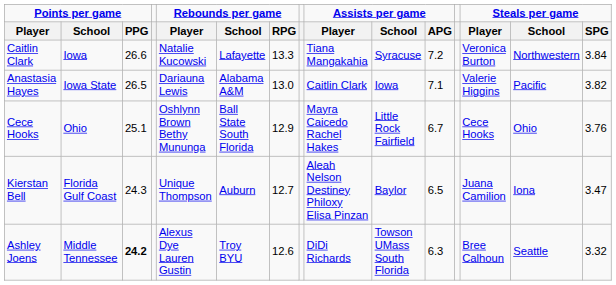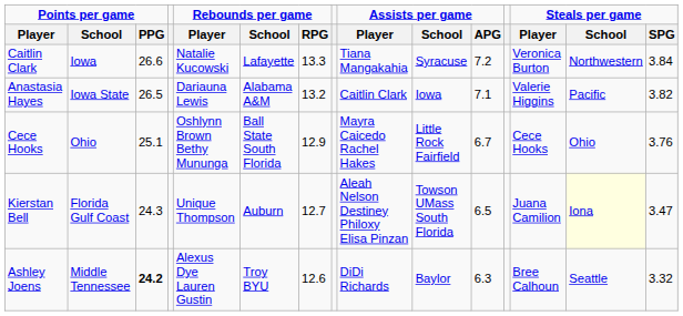 <table class="wikitable" style="text-align: left;">
 <tr>
 <td colspan=3 style="text-align:center;"><strong><a href='#'>Points per game</a></strong></td>
 <td></td>
 <td colspan=3 style="text-align:center;"><strong><a href='#'>Rebounds per game</a></strong></td>
 <td></td>
 <td colspan=3 style="text-align:center;"><strong><a href='#'>Assists per game</a></strong></td>
 <td></td>
 <td colspan=3 style="text-align:center;"><strong><a href='#'>Steals per game</a></strong></td>
 </tr>
 <tr>
 <th>Player</th>
 <th>School</th>
 <th>PPG</th>
 <th></th>
 <th>Player</th>
 <th>School</th>
 <th>RPG</th>
 <th></th>
 <th>Player</th>
 <th>School</th>
 <th>APG</th>
 <th></th>
 <th>Player</th>
 <th>School</th>
 <th>SPG</th>
 </tr>
 <tr>
 <td><a href='#'>Caitlin Clark</a></td>
 <td><a href='#'>Iowa</a></td>
 <td>26.6</td>
 <td></td>
 <td><a href='#'>Natalie Kucowski</a></td>
 <td><a href='#'>Lafayette</a></td>
 <td>13.3</td>
 <td></td>
 <td><a href='#'>Tiana Mangakahia</a></td>
 <td><a href='#'>Syracuse</a></td>
 <td>7.2</td>
 <td></td>
 <td><a href='#'>Veronica Burton</a></td>
 <td><a href='#'>Northwestern</a></td>
 <td>3.84</td>
 </tr>
 <tr>
 <td><a href='#'>Anastasia Hayes</a></td>
 <td><a href='#'>Iowa State</a></td>
 <td>26.5</td>
 <td></td>
 <td><a href='#'>Dariauna Lewis</a></td>
 <td><a href='#'>Alabama A&M</a></td>
-<td>13.0</td>
+<td>13.2</td>
 <td></td>
 <td><a href='#'>Caitlin Clark</a></td>
 <td><a href='#'>Iowa</a></td>
 <td>7.1</td>
 <td></td>
 <td><a href='#'>Valerie Higgins</a></td>
 <td><a href='#'>Pacific</a></td>
 <td>3.82</td>
 </tr>
 <tr>
 <td><a href='#'>Cece Hooks</a></td>
 <td><a href='#'>Ohio</a></td>
 <td>25.1</td>
 <td></td>
 <td><a href='#'>Oshlynn Brown</a><br><a href='#'>Bethy Mununga</a></td>
 <td><a href='#'>Ball State</a><br><a href='#'>South Florida</a></td>
 <td>12.9</td>
 <td></td>
 <td><a href='#'>Mayra Caicedo</a><br><a href='#'>Rachel Hakes</a></td>
 <td><a href='#'>Little Rock</a><br><a href='#'>Fairfield</a></td>
 <td>6.7</td>
 <td></td>
 <td><a href='#'>Cece Hooks</a></td>
 <td><a href='#'>Ohio</a></td>
 <td>3.76</td>
 </tr>
 <tr>
 <td><a href='#'>Kierstan Bell</a></td>
 <td><a href='#'>Florida Gulf Coast</a></td>
 <td>24.3</td>
 <td></td>
 <td><a href='#'>Unique Thompson</a></td>
 <td><a href='#'>Auburn</a></td>
 <td>12.7</td>
 <td></td>
 <td><a href='#'>Aleah Nelson</a><br><a href='#'>Destiney Philoxy</a><br><a href='#'>Elisa Pinzan</a></td>
-<td><a href='#'>Baylor</a></td>
+<td><a href='#'>Towson</a><br><a href='#'>UMass</a><br><a href='#'>South Florida</a></td>
 <td>6.5</td>
 <td></td>
 <td><a href='#'>Juana Camilion</a></td>
-<td><a href='#'>Iona</a></td>
+<td style="background: lightyellow;"><a href='#'>Iona</a></td>
 <td>3.47</td>
 </tr>
 <tr>
 <td><a href='#'>Ashley Joens</a></td>
 <td><a href='#'>Middle Tennessee</a></td>
 <td><strong>24.2</strong></td>
 <td></td>
 <td><a href='#'>Alexus Dye</a><br><a href='#'>Lauren Gustin</a></td>
 <td><a href='#'>Troy</a><br><a href='#'>BYU</a></td>
 <td>12.6</td>
 <td></td>
 <td><a href='#'>DiDi Richards</a></td>
-<td><a href='#'>Towson</a><br><a href='#'>UMass</a><br><a href='#'>South Florida</a></td>
+<td><a href='#'>Baylor</a></td>
 <td>6.3</td>
 <td></td>
 <td><a href='#'>Bree Calhoun</a></td>
 <td><a href='#'>Seattle</a></td>
 <td>3.32</td>
 </tr>
 </table>
